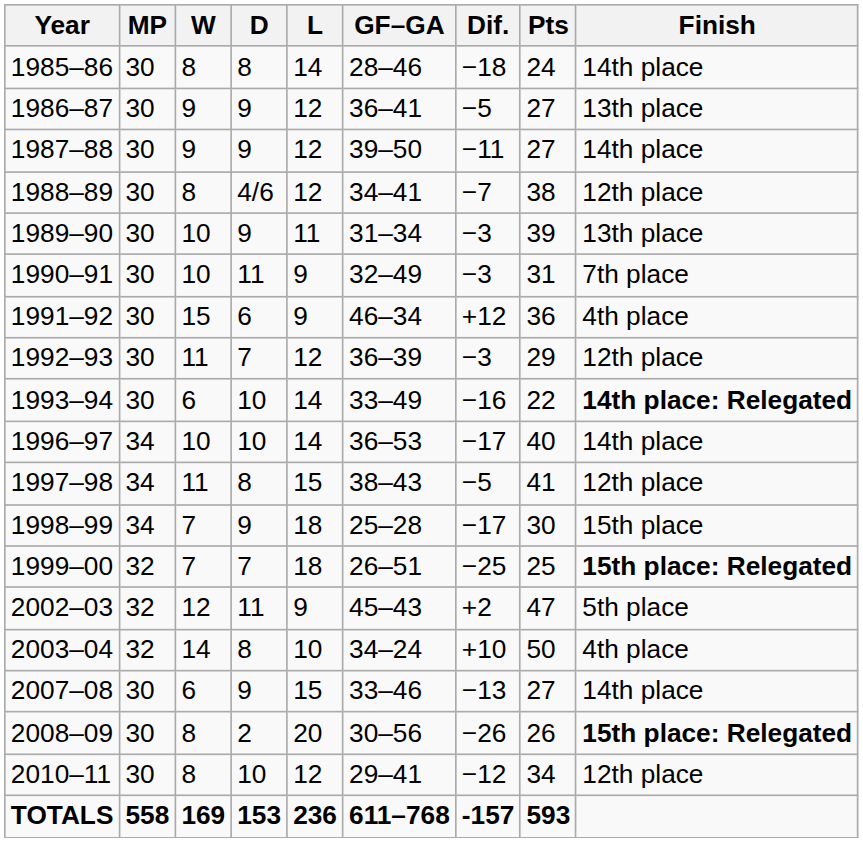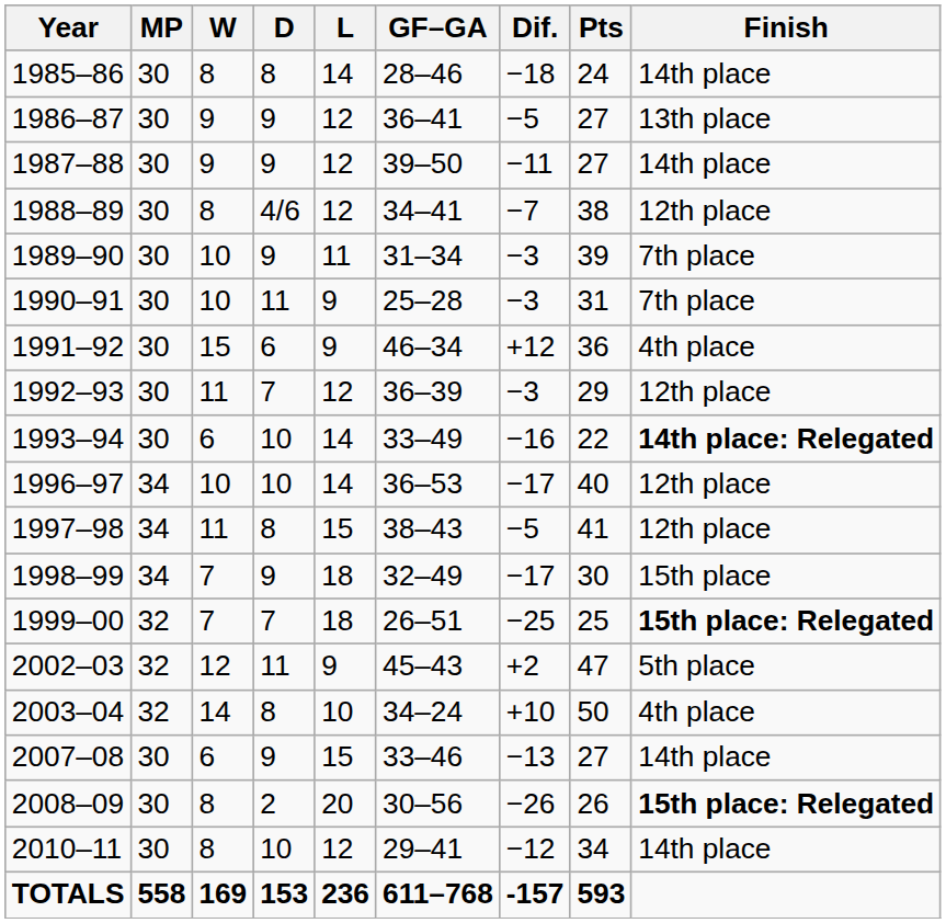 <table class="wikitable">
 <tr>
 <th>Year</th>
 <th>MP</th>
 <th>W</th>
 <th>D</th>
 <th>L</th>
 <th>GF–GA</th>
 <th>Dif.</th>
 <th>Pts</th>
 <th>Finish</th>
 </tr>
 <tr>
 <td>1985–86</td>
 <td>30</td>
 <td>8</td>
 <td>8</td>
 <td>14</td>
 <td>28–46</td>
 <td>−18</td>
 <td>24</td>
 <td>14th place</td>
 </tr>
 <tr>
 <td>1986–87</td>
 <td>30</td>
 <td>9</td>
 <td>9</td>
 <td>12</td>
 <td>36–41</td>
 <td>−5</td>
 <td>27</td>
 <td>13th place</td>
 </tr>
 <tr>
 <td>1987–88</td>
 <td>30</td>
 <td>9</td>
 <td>9</td>
 <td>12</td>
 <td>39–50</td>
 <td>−11</td>
 <td>27</td>
 <td>14th place</td>
 </tr>
 <tr>
 <td>1988–89</td>
 <td>30</td>
 <td>8</td>
 <td>4/6</td>
 <td>12</td>
 <td>34–41</td>
 <td>−7</td>
 <td>38</td>
 <td>12th place</td>
 </tr>
 <tr>
 <td>1989–90</td>
 <td>30</td>
 <td>10</td>
 <td>9</td>
 <td>11</td>
 <td>31–34</td>
 <td>−3</td>
 <td>39</td>
-<td>13th place</td>
+<td>7th place</td>
 </tr>
 <tr>
 <td>1990–91</td>
 <td>30</td>
 <td>10</td>
 <td>11</td>
 <td>9</td>
-<td>32–49</td>
+<td>25–28</td>
 <td>−3</td>
 <td>31</td>
 <td>7th place</td>
 </tr>
 <tr>
 <td>1991–92</td>
 <td>30</td>
 <td>15</td>
 <td>6</td>
 <td>9</td>
 <td>46–34</td>
 <td>+12</td>
 <td>36</td>
 <td>4th place</td>
 </tr>
 <tr>
 <td>1992–93</td>
 <td>30</td>
 <td>11</td>
 <td>7</td>
 <td>12</td>
 <td>36–39</td>
 <td>−3</td>
 <td>29</td>
 <td>12th place</td>
 </tr>
 <tr>
 <td>1993–94</td>
 <td>30</td>
 <td>6</td>
 <td>10</td>
 <td>14</td>
 <td>33–49</td>
 <td>−16</td>
 <td>22</td>
 <td><strong>14th place: Relegated</strong></td>
 </tr>
 <tr>
 <td>1996–97</td>
 <td>34</td>
 <td>10</td>
 <td>10</td>
 <td>14</td>
 <td>36–53</td>
 <td>−17</td>
 <td>40</td>
-<td>14th place</td>
+<td>12th place</td>
 </tr>
 <tr>
 <td>1997–98</td>
 <td>34</td>
 <td>11</td>
 <td>8</td>
 <td>15</td>
 <td>38–43</td>
 <td>−5</td>
 <td>41</td>
 <td>12th place</td>
 </tr>
 <tr>
 <td>1998–99</td>
 <td>34</td>
 <td>7</td>
 <td>9</td>
 <td>18</td>
-<td>25–28</td>
+<td>32–49</td>
 <td>−17</td>
 <td>30</td>
 <td>15th place</td>
 </tr>
 <tr>
 <td>1999–00</td>
 <td>32</td>
 <td>7</td>
 <td>7</td>
 <td>18</td>
 <td>26–51</td>
 <td>−25</td>
 <td>25</td>
 <td><strong>15th place: Relegated</strong></td>
 </tr>
 <tr>
 <td>2002–03</td>
 <td>32</td>
 <td>12</td>
 <td>11</td>
 <td>9</td>
 <td>45–43</td>
 <td>+2</td>
 <td>47</td>
 <td>5th place</td>
 </tr>
 <tr>
 <td>2003–04</td>
 <td>32</td>
 <td>14</td>
 <td>8</td>
 <td>10</td>
 <td>34–24</td>
 <td>+10</td>
 <td>50</td>
 <td>4th place</td>
 </tr>
 <tr>
 <td>2007–08</td>
 <td>30</td>
 <td>6</td>
 <td>9</td>
 <td>15</td>
 <td>33–46</td>
 <td>−13</td>
 <td>27</td>
 <td>14th place</td>
 </tr>
 <tr>
 <td>2008–09</td>
 <td>30</td>
 <td>8</td>
 <td>2</td>
 <td>20</td>
 <td>30–56</td>
 <td>−26</td>
 <td>26</td>
 <td><strong>15th place: Relegated</strong></td>
 </tr>
 <tr>
 <td>2010–11</td>
 <td>30</td>
 <td>8</td>
 <td>10</td>
 <td>12</td>
 <td>29–41</td>
 <td>−12</td>
 <td>34</td>
-<td>12th place</td>
+<td>14th place</td>
 </tr>
 <tr>
 <td><strong>TOTALS</strong></td>
 <td><strong>558</strong></td>
 <td><strong>169</strong></td>
 <td><strong>153</strong></td>
 <td><strong>236</strong></td>
 <td><strong>611–768</strong></td>
 <td><strong>-157</strong></td>
 <td><strong>593</strong></td>
 <td></td>
 </tr>
 <tr>
 </tr>
 </table>
